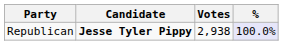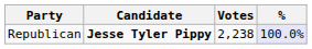 <table class="wikitable">
 <tr>
 <th>Party</th>
 <th>Candidate</th>
 <th>Votes</th>
 <th>%</th>
 </tr>
 <tr>
 <td>Republican</td>
 <td><strong>Jesse Tyler Pippy</strong></td>
-<td>2,938</td>
+<td>2,238</td>
 <td style="background: lavender;">100.0%</td>
 </tr>
 </table>
